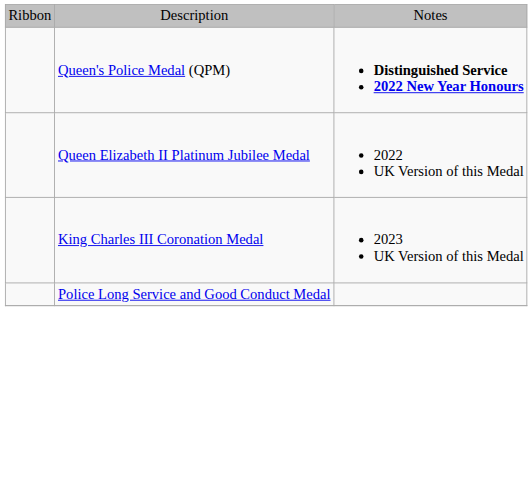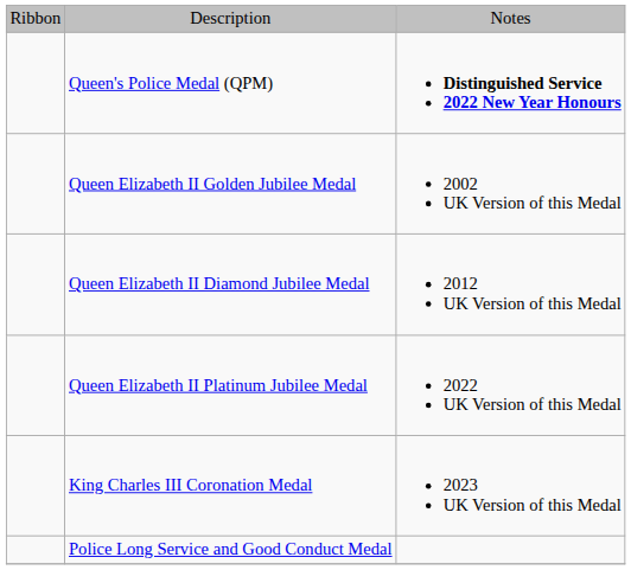 <table class="wikitable" style="margin:1em auto;">
 <tr style="background:silver;" align="center">
 <td>Ribbon</td>
 <td>Description</td>
 <td>Notes</td>
 </tr>
 <tr>
 <td></td>
 <td><a href='#'>Queen's Police Medal</a> (QPM)</td>
 <td><strong><br><ul><li>Distinguished Service</li><li><a href='#'>2022 New Year Honours</a></li></ul></strong></td>
+</tr>
+<tr>
+<td></td>
+<td><a href='#'>Queen Elizabeth II Golden Jubilee Medal</a></td>
+<td><br><ul><li>2002</li><li>UK Version of this Medal</li></ul></td>
+</tr>
+<tr>
+<td></td>
+<td><a href='#'>Queen Elizabeth II Diamond Jubilee Medal</a></td>
+<td><br><ul><li>2012</li><li>UK Version of this Medal</li></ul></td>
 </tr>
 <tr>
 <td></td>
 <td><a href='#'>Queen Elizabeth II Platinum Jubilee Medal</a></td>
 <td><br><ul><li>2022</li><li>UK Version of this Medal</li></ul></td>
 </tr>
 <tr>
 <td></td>
 <td><a href='#'>King Charles III Coronation Medal</a></td>
 <td><br><ul><li>2023</li><li>UK Version of this Medal</li></ul></td>
 </tr>
 <tr>
 <td></td>
 <td><a href='#'>Police Long Service and Good Conduct Medal</a></td>
 <td></td>
 </tr>
 <tr>
 </tr>
 </table>
